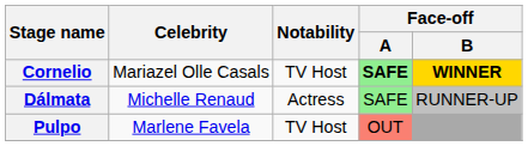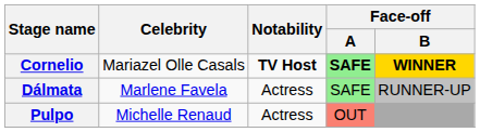 <table class="wikitable" style="text-align:center; ">
 <tr>
 <th rowspan=2>Stage name</th>
 <th rowspan=2>Celebrity</th>
 <th rowspan=2>Notability</th>
 <th colspan="3">Face-off</th>
 </tr>
 <tr>
 <th>A</th>
 <th>B</th>
 </tr>
 <tr>
 <th><a href='#'>Cornelio</a></th>
 <td>Mariazel Olle Casals</td>
-<td>TV Host</td>
+<td><strong>TV Host</strong></td>
 <td bgcolor=lightgreen><strong>SAFE</strong></td>
 <td bgcolor=gold><strong>WINNER</strong></td>
 </tr>
 <tr>
 <th><a href='#'>Dálmata</a></th>
-<td><a href='#'>Michelle Renaud</a></td>
+<td><a href='#'>Marlene Favela</a></td>
 <td>Actress</td>
 <td bgcolor=lightgreen>SAFE</td>
 <td bgcolor=silver>RUNNER-UP</td>
 </tr>
 <tr>
 <th><a href='#'>Pulpo</a></th>
-<td><a href='#'>Marlene Favela</a></td>
-<td>TV Host</td>
+<td><a href='#'>Michelle Renaud</a></td>
+<td>Actress</td>
 <td bgcolor=salmon>OUT</td>
 <td bgcolor="darkgrey"></td>
 </tr>
 <tr>
 </tr>
 </table>
